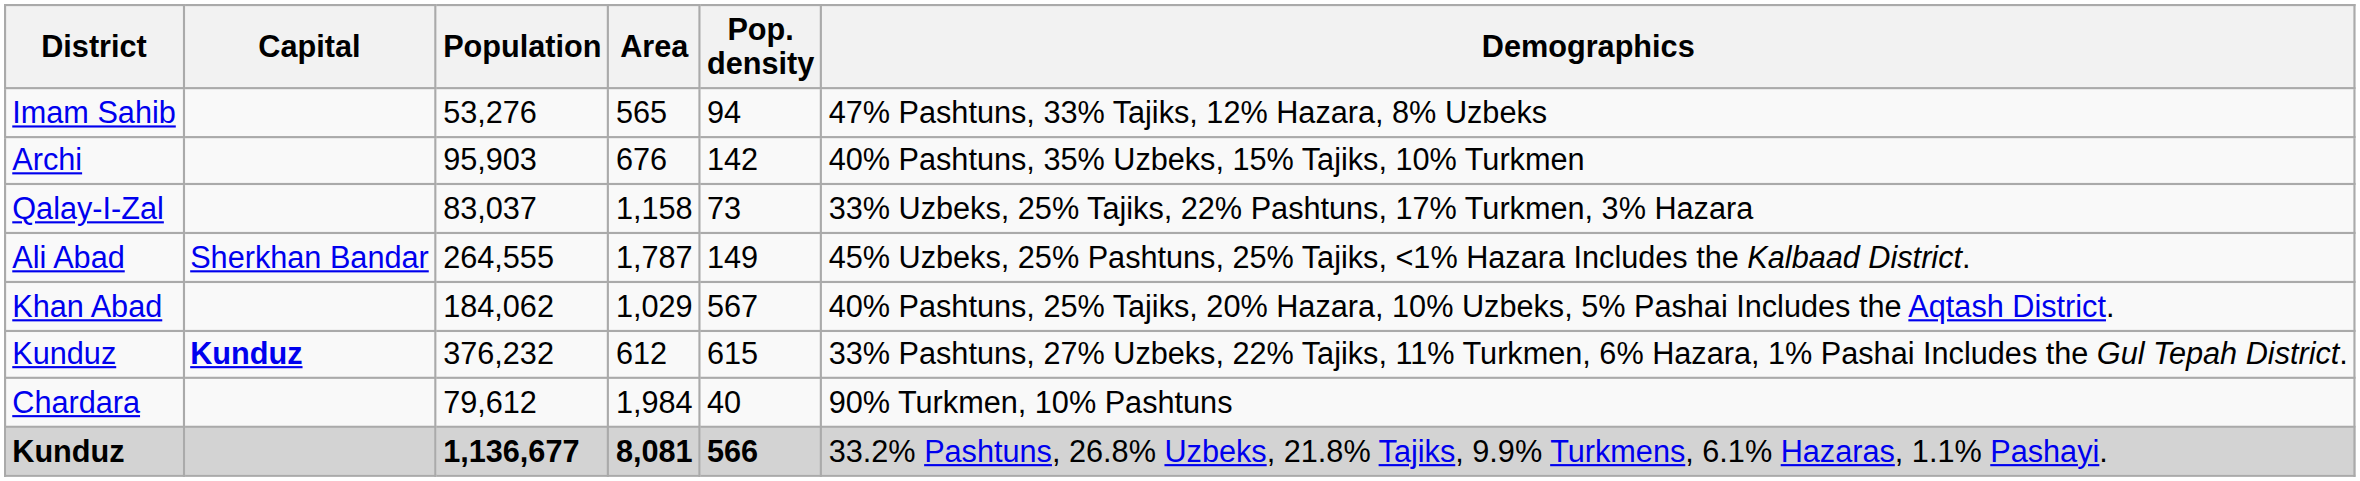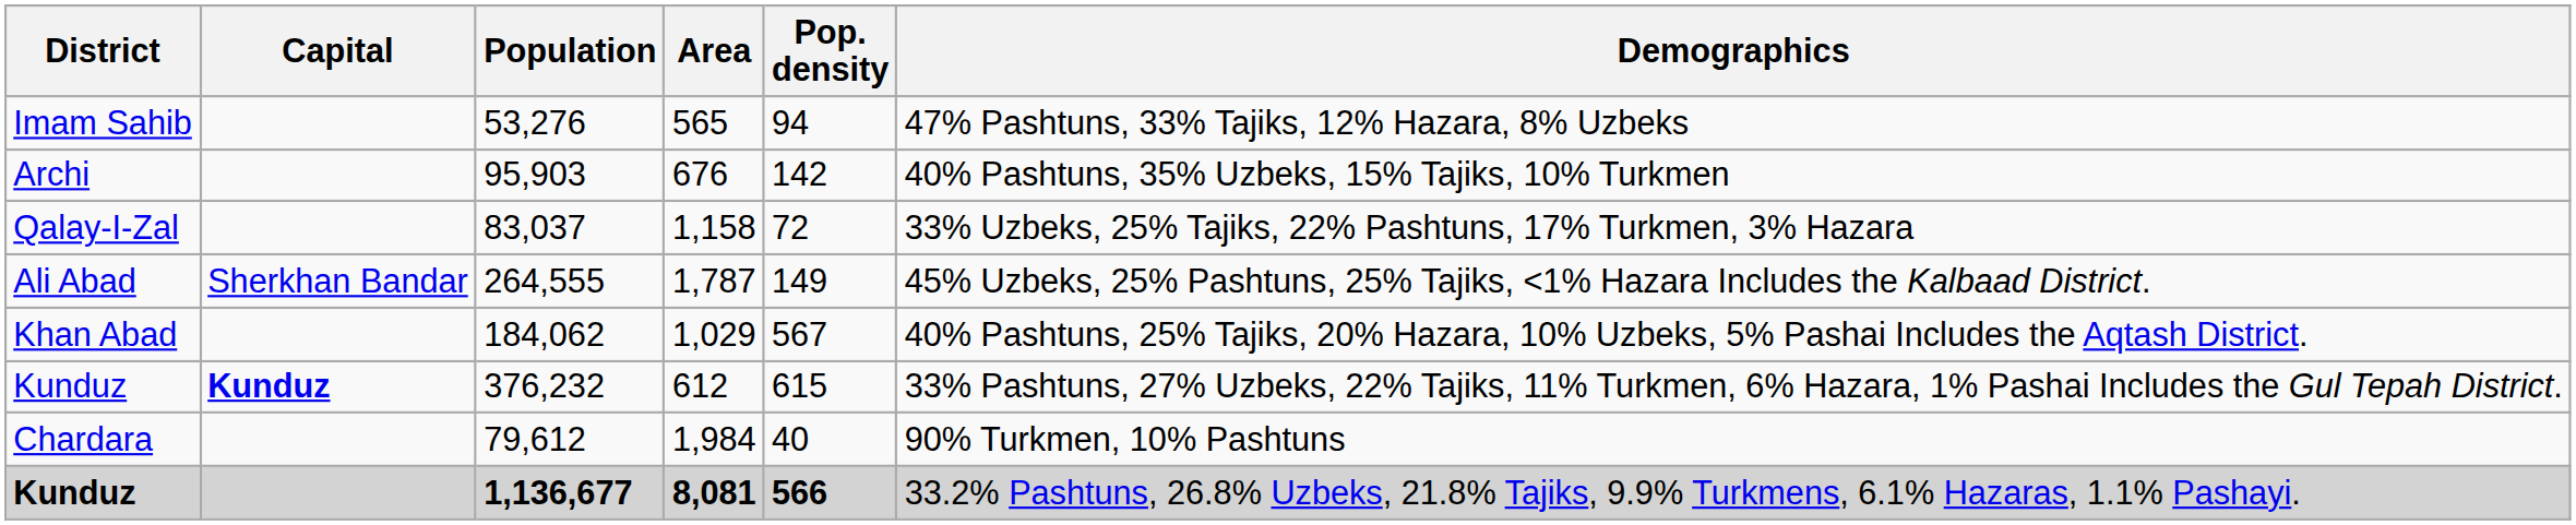 <table class="wikitable sortable" style="font-size:90%;">
 <tr>
 <th>District</th>
 <th>Capital</th>
 <th>Population</th>
 <th>Area</th>
 <th>Pop.<br>density</th>
 <th>Demographics</th>
 </tr>
 <tr>
 <td><a href='#'>Imam Sahib</a></td>
 <td></td>
 <td>53,276</td>
 <td>565</td>
 <td>94</td>
 <td>47% Pashtuns, 33% Tajiks, 12% Hazara, 8% Uzbeks </td>
 </tr>
 <tr>
 <td><a href='#'>Archi</a></td>
 <td></td>
 <td>95,903</td>
 <td>676</td>
 <td>142</td>
 <td>40% Pashtuns, 35% Uzbeks, 15% Tajiks, 10% Turkmen</td>
 </tr>
 <tr>
 <td><a href='#'>Qalay-I-Zal</a></td>
 <td></td>
 <td>83,037</td>
 <td>1,158</td>
-<td>73</td>
+<td>72</td>
 <td>33% Uzbeks, 25% Tajiks, 22% Pashtuns, 17% Turkmen, 3% Hazara</td>
 </tr>
 <tr>
 <td><a href='#'>Ali Abad</a></td>
 <td><a href='#'>Sherkhan Bandar</a></td>
 <td>264,555</td>
 <td>1,787</td>
 <td>149</td>
 <td>45% Uzbeks, 25% Pashtuns, 25% Tajiks, <1% Hazara Includes the <em>Kalbaad District</em>.</td>
 </tr>
 <tr>
 <td><a href='#'>Khan Abad</a></td>
 <td></td>
 <td>184,062</td>
 <td>1,029</td>
 <td>567</td>
 <td>40% Pashtuns, 25% Tajiks, 20% Hazara, 10% Uzbeks, 5% Pashai Includes the <a href='#'>Aqtash District</a>.</td>
 </tr>
 <tr>
 <td><a href='#'>Kunduz</a></td>
 <td><strong><a href='#'>Kunduz</a></strong></td>
 <td>376,232</td>
 <td>612</td>
 <td>615</td>
 <td>33% Pashtuns, 27% Uzbeks, 22% Tajiks, 11% Turkmen, 6% Hazara, 1% Pashai Includes the <em>Gul Tepah District</em>.</td>
 </tr>
 <tr>
 <td><a href='#'>Chardara</a></td>
 <td></td>
 <td>79,612</td>
 <td>1,984</td>
 <td>40</td>
 <td>90% Turkmen, 10% Pashtuns</td>
 </tr>
 <tr bgcolor="#d3d3d3">
 <td><strong>Kunduz</strong></td>
 <td></td>
 <td><strong>1,136,677</strong></td>
 <td><strong>8,081</strong></td>
 <td><strong>566</strong></td>
 <td>33.2% <a href='#'>Pashtuns</a>, 26.8% <a href='#'>Uzbeks</a>, 21.8% <a href='#'>Tajiks</a>, 9.9% <a href='#'>Turkmens</a>, 6.1% <a href='#'>Hazaras</a>, 1.1% <a href='#'>Pashayi</a>.</td>
 </tr>
 </table>
